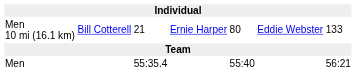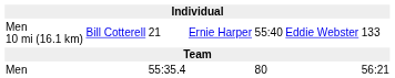 <table>
 <tr>
 <td colspan=7 bgcolor=#eeeeee style=text-align:center;><strong>Individual</strong></td>
 </tr>
 <tr>
 <td>Men<br>10 mi (16.1 km)</td>
 <td><a href='#'>Bill Cotterell</a><br></td>
 <td>21</td>
 <td><a href='#'>Ernie Harper</a><br></td>
-<td>80</td>
+<td>55:40</td>
 <td><a href='#'>Eddie Webster</a><br></td>
 <td>133</td>
 </tr>
 <tr>
 <td colspan=7 bgcolor=#eeeeee style=text-align:center;><strong>Team</strong></td>
 </tr>
 <tr>
 <td>Men</td>
 <td></td>
 <td>55:35.4</td>
 <td></td>
-<td>55:40</td>
+<td>80</td>
 <td></td>
 <td>56:21</td>
 </tr>
 </table>
